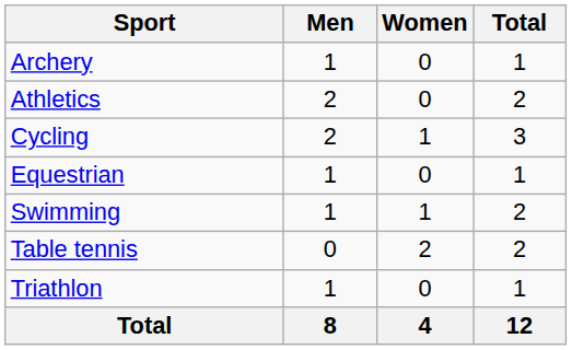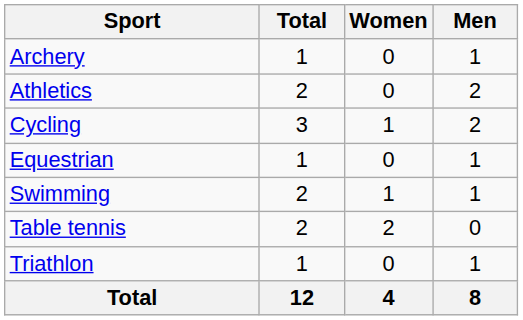 <table class="wikitable sortable" style="text-align:center;">
 <tr>
 <th width=180>Sport</th>
+<th width=55>Total</th>
+<th width=55>Women</th>
 <th width=55>Men</th>
-<th width=55>Women</th>
-<th width=55>Total</th>
 </tr>
 <tr>
 <td align=left><a href='#'>Archery</a></td>
 <td>1</td>
 <td>0</td>
 <td>1</td>
 </tr>
 <tr>
 <td align=left><a href='#'>Athletics</a></td>
 <td>2</td>
 <td>0</td>
 <td>2</td>
 </tr>
 <tr>
 <td align=left><a href='#'>Cycling</a></td>
+<td>3</td>
+<td>1</td>
 <td>2</td>
-<td>1</td>
-<td>3</td>
 </tr>
 <tr>
 <td align=left><a href='#'>Equestrian</a></td>
 <td>1</td>
 <td>0</td>
 <td>1</td>
 </tr>
 <tr>
 <td align=left><a href='#'>Swimming</a></td>
+<td>2</td>
 <td>1</td>
 <td>1</td>
-<td>2</td>
 </tr>
 <tr>
 <td align=left><a href='#'>Table tennis</a></td>
-<td>0</td>
 <td>2</td>
 <td>2</td>
+<td>0</td>
 </tr>
 <tr>
 <td align=left><a href='#'>Triathlon</a></td>
 <td>1</td>
 <td>0</td>
 <td>1</td>
 </tr>
 <tr>
 <th>Total</th>
+<th>12</th>
+<th>4</th>
 <th>8</th>
-<th>4</th>
-<th>12</th>
 </tr>
 </table>
